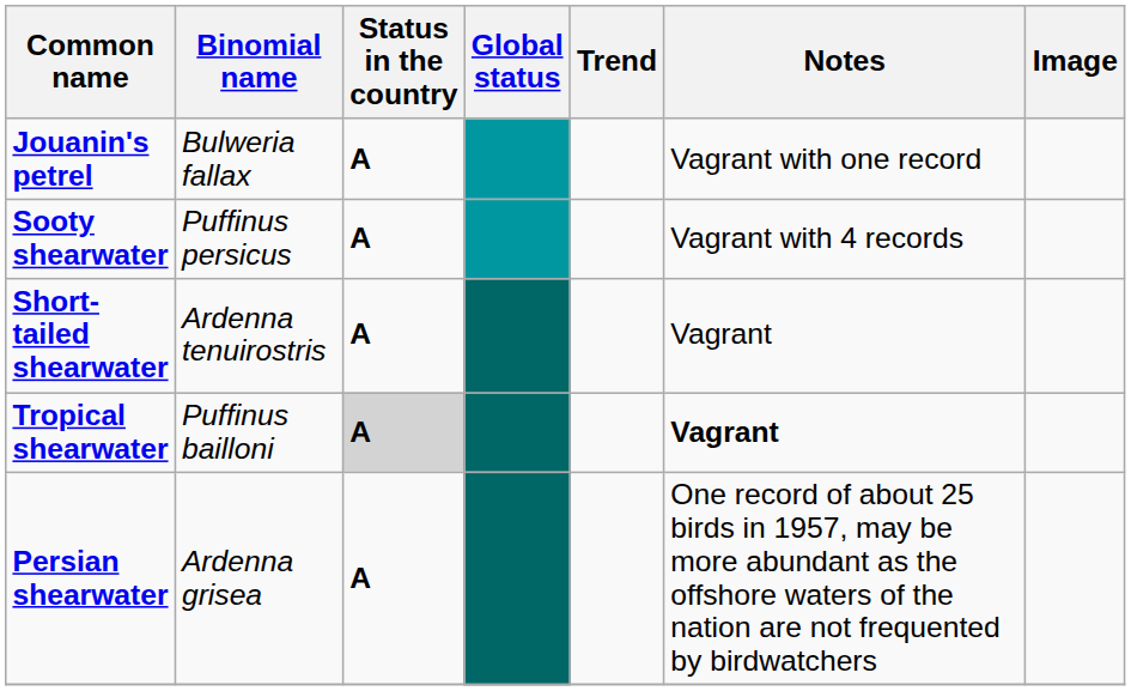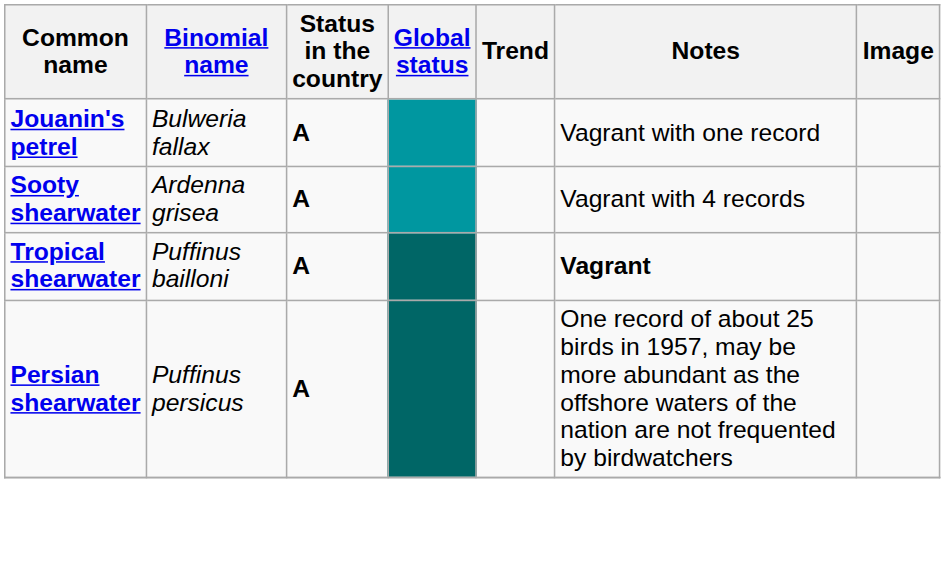 <table class="wikitable sortable">
 <tr>
 <th width="15%">Common name</th>
 <th width="15%"><a href='#'>Binomial name</a></th>
 <th width="1%">Status in the country</th>
 <th width="5%"><a href='#'>Global status</a></th>
 <th width="1%">Trend</th>
 <th class="unsortable">Notes</th>
 <th class="unsortable">Image</th>
 </tr>
 <tr>
 <td><strong><a href='#'>Jouanin's petrel</a></strong></td>
 <td><em>Bulweria fallax</em></td>
 <td><strong>A</strong></td>
 <td align=center style="background: #0097a0"></td>
 <td></td>
 <td>Vagrant with one record</td>
 <td></td>
 </tr>
 <tr>
 <td><strong><a href='#'>Sooty shearwater</a></strong></td>
-<td><em>Puffinus persicus</em></td>
+<td><em>Ardenna grisea</em></td>
 <td><strong>A</strong></td>
 <td align=center style="background: #0097a0"></td>
 <td></td>
 <td>Vagrant with 4 records</td>
 <td></td>
 </tr>
 <tr>
-<td><strong><a href='#'>Short-tailed shearwater</a></strong></td>
-<td><em>Ardenna tenuirostris</em></td>
-<td><strong>A</strong></td>
-<td align=center style="background: #006666"></td>
-<td align=center></td>
-<td>Vagrant</td>
-<td></td>
-</tr>
-<tr>
 <td><strong><a href='#'>Tropical shearwater</a></strong></td>
 <td><em>Puffinus bailloni</em></td>
-<td style="background: lightgrey;"><strong>A</strong></td>
+<td><strong>A</strong></td>
 <td align=center style="background: #006666"></td>
 <td align=center></td>
 <td><strong>Vagrant</strong></td>
 <td></td>
 </tr>
 <tr>
 <td><strong><a href='#'>Persian shearwater</a></strong></td>
-<td><em>Ardenna grisea</em></td>
+<td><em>Puffinus persicus</em></td>
 <td><strong>A</strong></td>
 <td align=center style="background: #006666"></td>
 <td align=center></td>
 <td>One record of about 25 birds in 1957, may be more abundant as the offshore waters of the nation are not frequented by birdwatchers</td>
 <td></td>
 </tr>
 <tr>
 </tr>
 </table>
